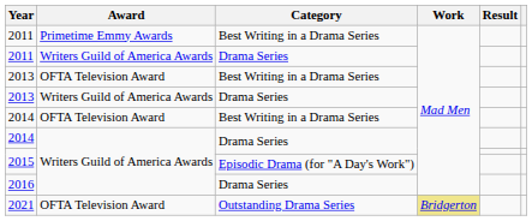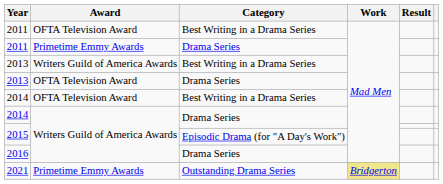 <table class="wikitable plainrowheaders sortable" style="margin-right: 0;">
 <tr>
 <th scope="col">Year</th>
 <th scope="col">Award</th>
 <th scope="col">Category</th>
 <th scope="col">Work</th>
 <th scope="col">Result</th>
 <th scope="col" class="unsortable"></th>
 </tr>
 <tr>
 <td>2011</td>
-<td><a href='#'>Primetime Emmy Awards</a></td>
+<td>OFTA Television Award</td>
 <td>Best Writing in a Drama Series</td>
 <td rowspan="9"><em><a href='#'>Mad Men</a></em></td>
 <td></td>
 <td style="text-align:center;"></td>
 </tr>
 <tr>
 <td><a href='#'>2011</a></td>
-<td><a href='#'>Writers Guild of America Awards</a></td>
+<td><a href='#'>Primetime Emmy Awards</a></td>
 <td><a href='#'>Drama Series</a></td>
 <td></td>
 <td style="text-align:center;"></td>
 </tr>
 <tr>
 <td>2013</td>
-<td>OFTA Television Award</td>
+<td>Writers Guild of America Awards</td>
 <td>Best Writing in a Drama Series</td>
 <td></td>
 <td style="text-align:center;"></td>
 </tr>
 <tr>
 <td><a href='#'>2013</a></td>
-<td>Writers Guild of America Awards</td>
+<td>OFTA Television Award</td>
 <td>Drama Series</td>
 <td></td>
 <td style="text-align:center;"></td>
 </tr>
 <tr>
 <td>2014</td>
 <td>OFTA Television Award</td>
 <td>Best Writing in a Drama Series</td>
 <td></td>
 <td style="text-align:center;"></td>
 </tr>
 <tr>
 <td><a href='#'>2014</a></td>
 <td rowspan="4">Writers Guild of America Awards</td>
 <td rowspan="2">Drama Series</td>
 <td></td>
 <td style="text-align:center;"></td>
 </tr>
 <tr>
 <td rowspan="2"><a href='#'>2015</a></td>
 <td></td>
 <td style="text-align:center;"></td>
 </tr>
 <tr>
 <td><a href='#'>Episodic Drama</a> (for "A Day's Work")</td>
 <td></td>
 <td style="text-align:center;"></td>
 </tr>
 <tr>
 <td><a href='#'>2016</a></td>
 <td>Drama Series</td>
 <td></td>
 <td style="text-align:center;"></td>
 </tr>
 <tr>
 <td><a href='#'>2021</a></td>
-<td>OFTA Television Award</td>
+<td><a href='#'>Primetime Emmy Awards</a></td>
 <td><a href='#'>Outstanding Drama Series</a></td>
 <td style="background: khaki;"><em><a href='#'>Bridgerton</a></em></td>
 <td></td>
 <td style="text-align:center;"></td>
 </tr>
 </table>
